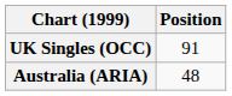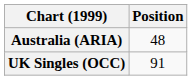 <table class="wikitable plainrowheaders" style="text-align:center">
 <tr>
 <th>Chart (1999)</th>
 <th>Position</th>
 </tr>
 <tr>
+<th scope="row">Australia (ARIA)</th>
+<td>48</td>
+</tr>
+<tr>
 <th scope="row">UK Singles (OCC)</th>
 <td>91</td>
 </tr>
-<tr>
-<th scope="row">Australia (ARIA)</th>
-<td>48</td>
-</tr>
 </table>
